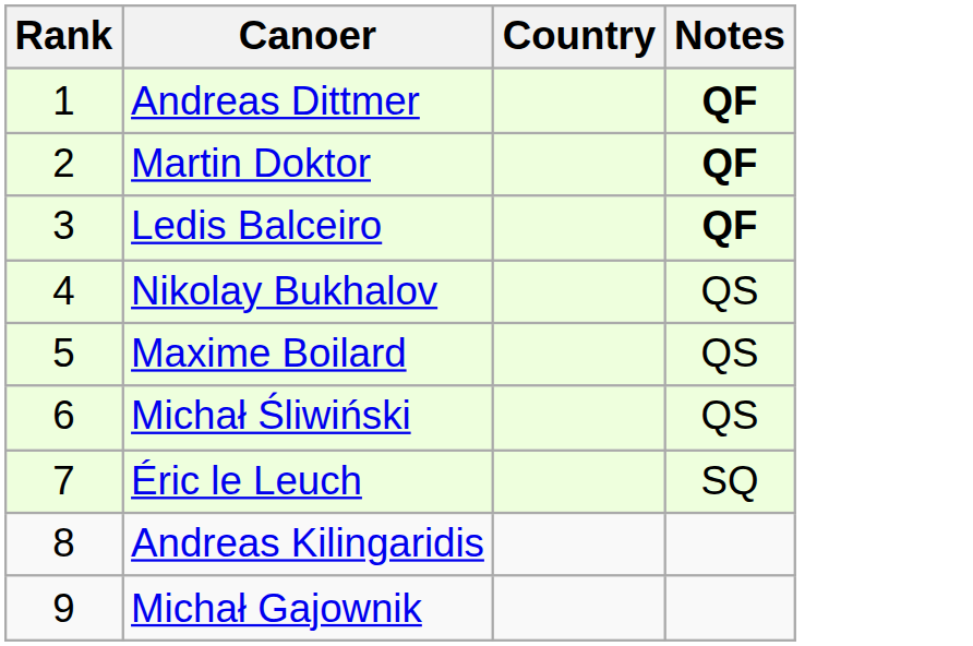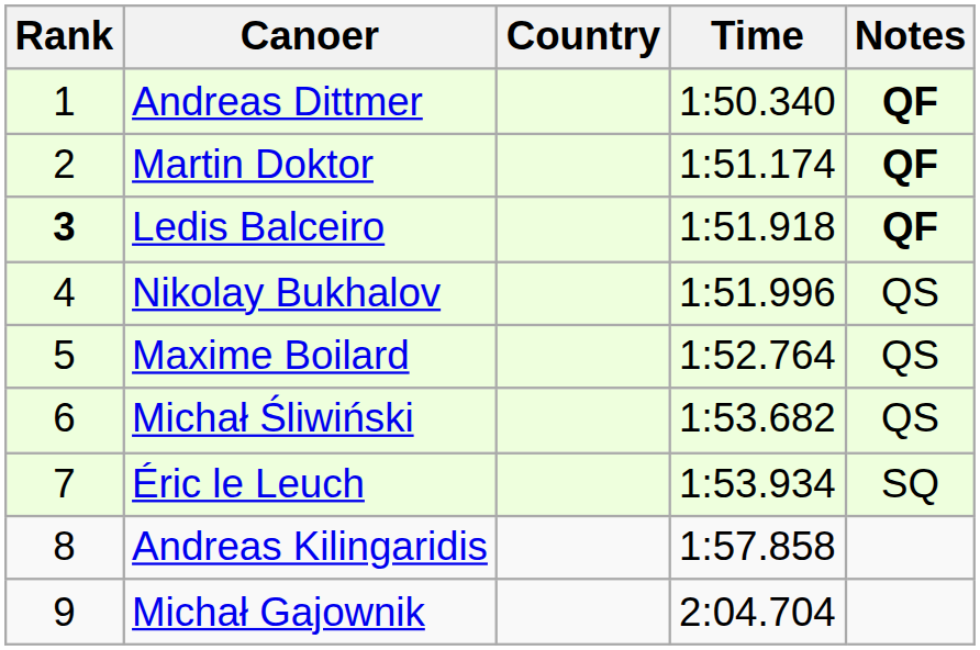 <table class="wikitable sortable">
 <tr>
 <th rowspan=1>Rank</th>
 <th rowspan=1>Canoer</th>
 <th rowspan=1>Country</th>
+<th rowspan=1>Time</th>
 <th rowspan=1>Notes</th>
 </tr>
 <tr bgcolor = "eeffdd">
 <td align="center">1</td>
 <td align="left"><a href='#'>Andreas Dittmer</a></td>
 <td align="left"></td>
+<td align="center">1:50.340</td>
 <td align="center"><strong>QF</strong></td>
 </tr>
 <tr bgcolor = "eeffdd">
 <td align="center">2</td>
 <td align="left"><a href='#'>Martin Doktor</a></td>
 <td align="left"></td>
+<td align="center">1:51.174</td>
 <td align="center"><strong>QF</strong></td>
 </tr>
 <tr bgcolor = "eeffdd">
-<td align="center">3</td>
+<td align="center"><strong>3</strong></td>
 <td align="left"><a href='#'>Ledis Balceiro</a></td>
 <td align="left"></td>
+<td align="center">1:51.918</td>
 <td align="center"><strong>QF</strong></td>
 </tr>
 <tr bgcolor = "eeffdd">
 <td align="center">4</td>
 <td align="left"><a href='#'>Nikolay Bukhalov</a></td>
 <td align="left"></td>
+<td align="center">1:51.996</td>
 <td align="center">QS</td>
 </tr>
 <tr bgcolor = "eeffdd">
 <td align="center">5</td>
 <td align="left"><a href='#'>Maxime Boilard</a></td>
 <td align="left"></td>
+<td align="center">1:52.764</td>
 <td align="center">QS</td>
 </tr>
 <tr bgcolor = "eeffdd">
 <td align="center">6</td>
 <td align="left"><a href='#'>Michał Śliwiński</a></td>
 <td align="left"></td>
+<td align="center">1:53.682</td>
 <td align="center">QS</td>
 </tr>
 <tr bgcolor = "eeffdd">
 <td align="center">7</td>
 <td align="left"><a href='#'>Éric le Leuch</a></td>
 <td align="left"></td>
+<td align="center">1:53.934</td>
 <td align="center">SQ</td>
 </tr>
 <tr>
 <td align="center">8</td>
 <td align="left"><a href='#'>Andreas Kilingaridis</a></td>
 <td align="left"></td>
+<td align="center">1:57.858</td>
 <td align="center"></td>
 </tr>
 <tr>
 <td align="center">9</td>
 <td align="left"><a href='#'>Michał Gajownik</a></td>
 <td align="left"></td>
+<td align="center">2:04.704</td>
 <td align="center"></td>
 </tr>
 </table>
